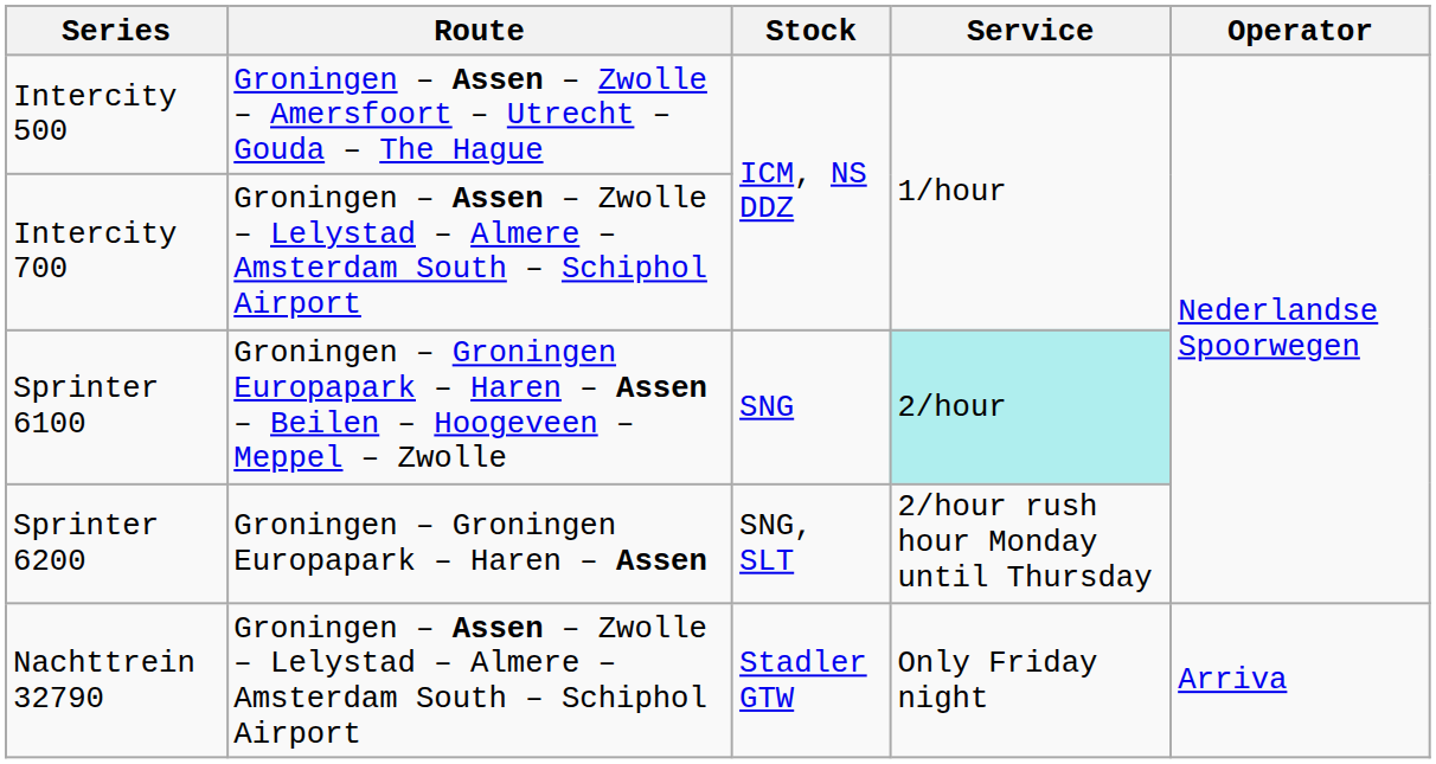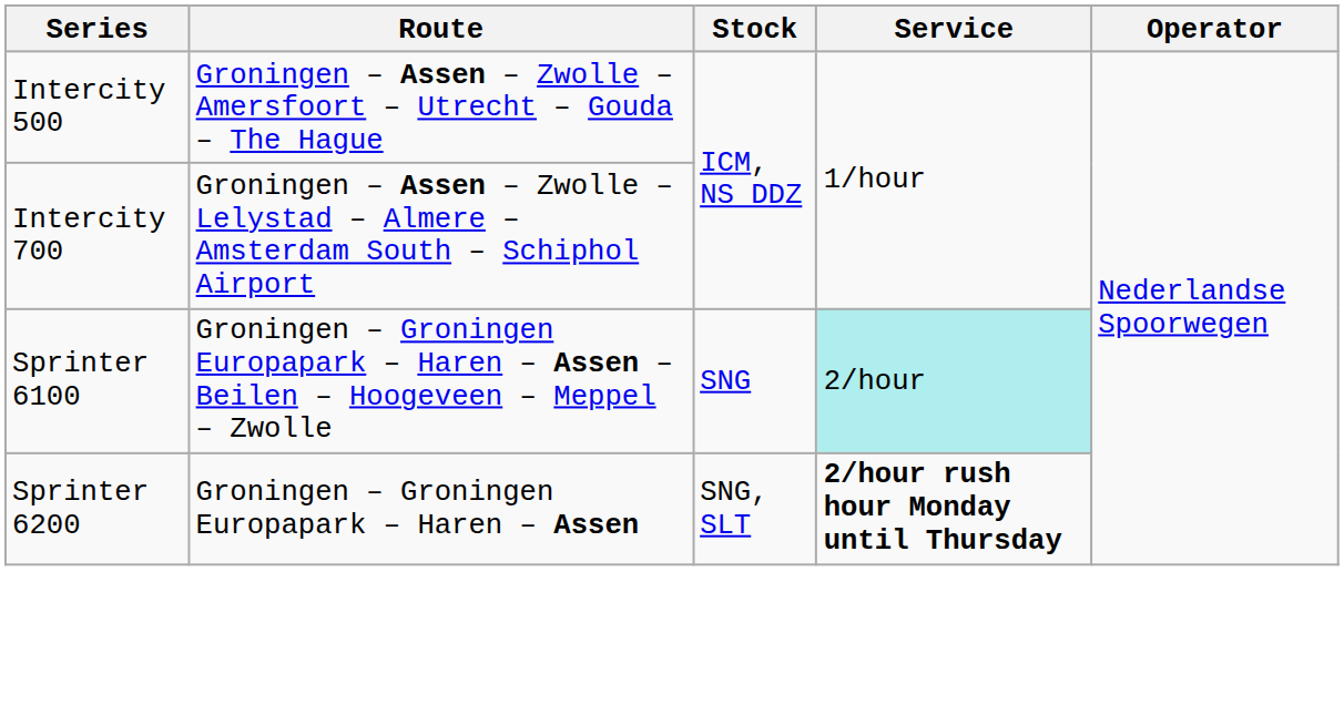 <table Class="wikitable">
 <tr>
 <th>Series</th>
 <th>Route</th>
 <th>Stock</th>
 <th>Service</th>
 <th>Operator</th>
 </tr>
 <tr>
 <td>Intercity 500</td>
 <td><a href='#'>Groningen</a> – <strong>Assen</strong> – <a href='#'>Zwolle</a> – <a href='#'>Amersfoort</a> – <a href='#'>Utrecht</a> – <a href='#'>Gouda</a> – <a href='#'>The Hague</a></td>
 <td rowspan=2><a href='#'>ICM</a>, <a href='#'>NS DDZ</a></td>
 <td rowspan=2>1/hour</td>
 <td rowspan=4><a href='#'>Nederlandse Spoorwegen</a></td>
 </tr>
 <tr>
 <td>Intercity 700</td>
 <td>Groningen – <strong>Assen</strong> – Zwolle – <a href='#'>Lelystad</a> – <a href='#'>Almere</a> – <a href='#'>Amsterdam South</a> – <a href='#'>Schiphol Airport</a></td>
 </tr>
 <tr>
 <td>Sprinter 6100</td>
 <td>Groningen – <a href='#'>Groningen Europapark</a> – <a href='#'>Haren</a> – <strong>Assen</strong> – <a href='#'>Beilen</a> – <a href='#'>Hoogeveen</a> – <a href='#'>Meppel</a> – Zwolle</td>
 <td><a href='#'>SNG</a></td>
 <td style="background: paleturquoise;">2/hour</td>
 </tr>
 <tr>
 <td>Sprinter 6200</td>
 <td>Groningen – Groningen Europapark – Haren – <strong>Assen</strong></td>
 <td>SNG, <a href='#'>SLT</a></td>
-<td>2/hour rush hour Monday until Thursday</td>
-</tr>
-<tr>
-<td>Nachttrein 32790</td>
-<td>Groningen – <strong>Assen</strong> – Zwolle – Lelystad – Almere – Amsterdam South – Schiphol Airport</td>
-<td><a href='#'>Stadler GTW</a></td>
-<td>Only Friday night</td>
-<td><a href='#'>Arriva</a></td>
+<td><strong>2/hour rush hour Monday until Thursday</strong></td>
 </tr>
 </table>
